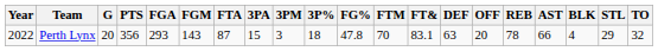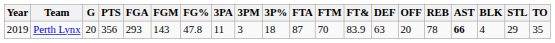 <table class="wikitable">
 <tr>
 <th>Year</th>
 <th>Team</th>
 <th>G</th>
 <th>PTS</th>
 <th>FGA</th>
 <th>FGM</th>
-<th>FTA</th>
+<th>FG%</th>
 <th>3PA</th>
 <th>3PM</th>
 <th>3P%</th>
-<th>FG%</th>
+<th>FTA</th>
 <th>FTM</th>
 <th>FT&</th>
 <th>DEF</th>
 <th>OFF</th>
 <th>REB</th>
 <th>AST</th>
 <th>BLK</th>
 <th>STL</th>
 <th>TO</th>
 </tr>
 <tr>
-<td>2022</td>
+<td>2019</td>
 <td><a href='#'>Perth Lynx</a></td>
 <td>20</td>
 <td>356</td>
 <td>293</td>
 <td>143</td>
-<td>87</td>
-<td>15</td>
+<td>47.8</td>
+<td>11</td>
 <td>3</td>
 <td>18</td>
-<td>47.8</td>
+<td>87</td>
 <td>70</td>
-<td>83.1</td>
+<td>83.9</td>
 <td>63</td>
 <td>20</td>
 <td>78</td>
-<td>66</td>
+<td><strong>66</strong></td>
 <td>4</td>
 <td>29</td>
-<td>32</td>
+<td>35</td>
 </tr>
 </table>
